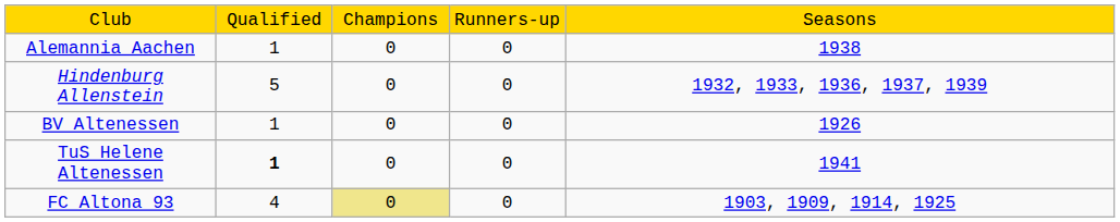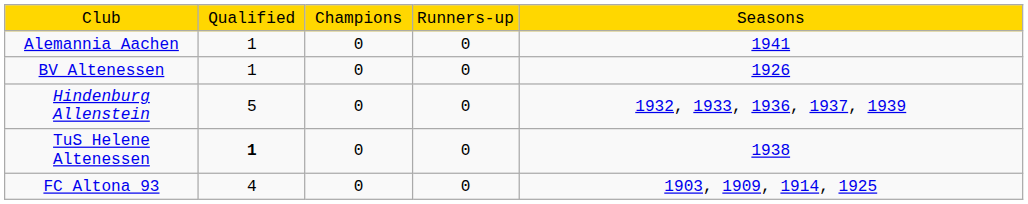 <table class="wikitable sortable">
 <tr align="center" bgcolor="#FFD700">
 <td width="150">Club</td>
 <td width="80">Qualified</td>
 <td width="80">Champions</td>
 <td width="80">Runners-up</td>
 <td width="400">Seasons</td>
 </tr>
 <tr align="center">
 <td><a href='#'>Alemannia Aachen</a></td>
 <td>1</td>
 <td>0</td>
 <td>0</td>
-<td><a href='#'>1938</a></td>
+<td><a href='#'>1941</a></td>
+</tr>
+<tr align="center">
+<td><a href='#'>BV Altenessen</a></td>
+<td>1</td>
+<td>0</td>
+<td>0</td>
+<td><a href='#'>1926</a></td>
 </tr>
 <tr align="center">
 <td><em><a href='#'>Hindenburg Allenstein</a></em></td>
 <td>5</td>
 <td>0</td>
 <td>0</td>
 <td><a href='#'>1932</a>, <a href='#'>1933</a>, <a href='#'>1936</a>, <a href='#'>1937</a>, <a href='#'>1939</a></td>
 </tr>
 <tr align="center">
-<td><a href='#'>BV Altenessen</a></td>
-<td>1</td>
-<td>0</td>
-<td>0</td>
-<td><a href='#'>1926</a></td>
-</tr>
-<tr align="center">
 <td><a href='#'>TuS Helene Altenessen</a></td>
 <td><strong>1</strong></td>
 <td>0</td>
 <td>0</td>
-<td><a href='#'>1941</a></td>
+<td><a href='#'>1938</a></td>
 </tr>
 <tr align="center">
 <td><a href='#'>FC Altona 93</a></td>
 <td>4</td>
-<td style="background: khaki;">0</td>
+<td>0</td>
 <td>0</td>
 <td><a href='#'>1903</a>, <a href='#'>1909</a>, <a href='#'>1914</a>, <a href='#'>1925</a></td>
 </tr>
 </table>
